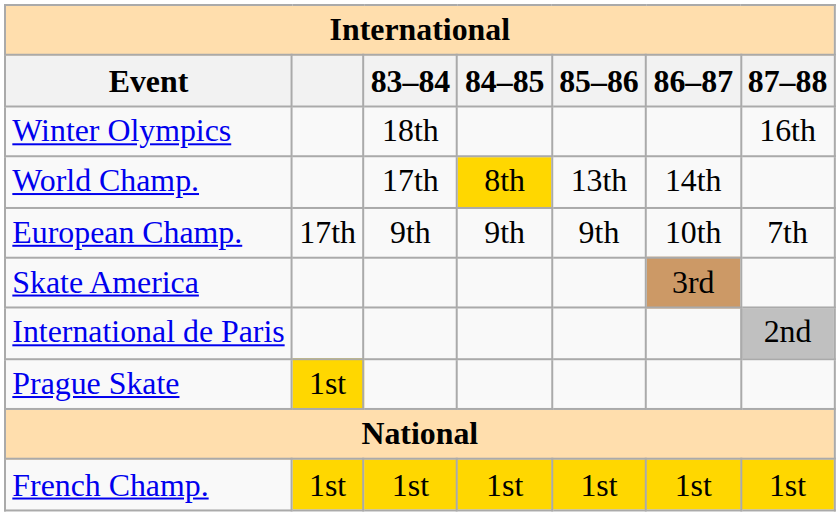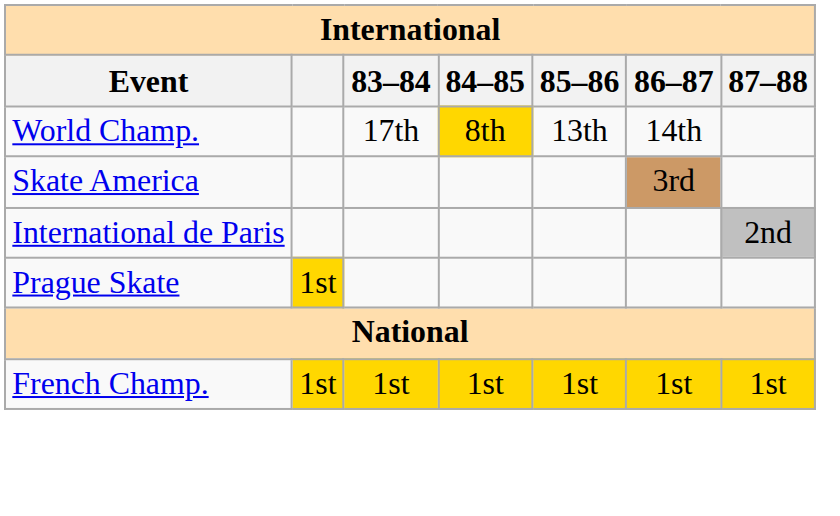 <table class="wikitable" style="text-align:center">
 <tr>
 <th style="background-color: #ffdead; " colspan=7 align=center>International</th>
 </tr>
 <tr>
 <th>Event</th>
 <th></th>
 <th>83–84</th>
 <th>84–85</th>
 <th>85–86</th>
 <th>86–87</th>
 <th>87–88</th>
 </tr>
 <tr>
-<td align=left><a href='#'>Winter Olympics</a></td>
-<td></td>
-<td>18th</td>
-<td></td>
-<td></td>
-<td></td>
-<td>16th</td>
-</tr>
-<tr>
 <td align=left><a href='#'>World Champ.</a></td>
 <td></td>
 <td>17th</td>
 <td style="background: gold;">8th</td>
 <td>13th</td>
 <td>14th</td>
 <td></td>
-</tr>
-<tr>
-<td align=left><a href='#'>European Champ.</a></td>
-<td>17th</td>
-<td>9th</td>
-<td>9th</td>
-<td>9th</td>
-<td>10th</td>
-<td>7th</td>
 </tr>
 <tr>
 <td align=left><a href='#'>Skate America</a></td>
 <td></td>
 <td></td>
 <td></td>
 <td></td>
 <td bgcolor=cc9966>3rd</td>
 <td></td>
 </tr>
 <tr>
 <td align=left><a href='#'>International de Paris</a></td>
 <td></td>
 <td></td>
 <td></td>
 <td></td>
 <td></td>
 <td bgcolor=silver>2nd</td>
 </tr>
 <tr>
 <td align=left><a href='#'>Prague Skate</a></td>
 <td bgcolor=gold>1st</td>
 <td></td>
 <td></td>
 <td></td>
 <td></td>
 <td></td>
 </tr>
 <tr>
 <th style="background-color: #ffdead; " colspan=7 align=center>National</th>
 </tr>
 <tr>
 <td align=left><a href='#'>French Champ.</a></td>
 <td bgcolor=gold>1st</td>
 <td bgcolor=gold>1st</td>
 <td bgcolor=gold>1st</td>
 <td bgcolor=gold>1st</td>
 <td bgcolor=gold>1st</td>
 <td bgcolor=gold>1st</td>
 </tr>
 </table>
